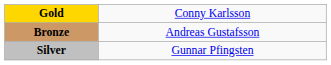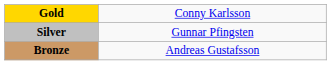 <table class="wikitable" style="text-align:center; " width="35%">
 <tr>
 <td bgcolor="gold"><strong>Gold</strong></td>
 <td><a href='#'>Conny Karlsson</a><br>  <small><em></em></small></td>
 </tr>
 <tr>
+<td bgcolor="silver"><strong>Silver</strong></td>
+<td><a href='#'>Gunnar Pfingsten</a><br>  <small><em></em></small></td>
+</tr>
+<tr>
 <td bgcolor="CC9966"><strong>Bronze</strong></td>
 <td><a href='#'>Andreas Gustafsson</a><br>  <small><em></em></small></td>
 </tr>
-<tr>
-<td bgcolor="silver"><strong>Silver</strong></td>
-<td><a href='#'>Gunnar Pfingsten</a><br>  <small><em></em></small></td>
-</tr>
 </table>
